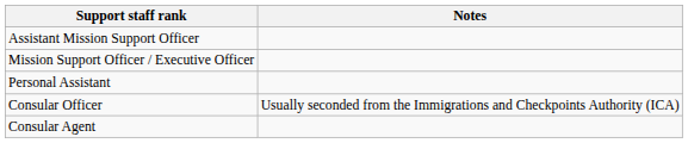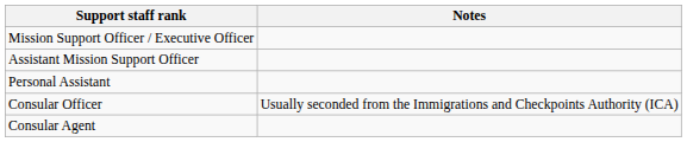 <table class="wikitable">
 <tr>
 <th>Support staff rank</th>
 <th>Notes</th>
 </tr>
 <tr>
-<td>Assistant Mission Support Officer</td>
+<td>Mission Support Officer / Executive Officer</td>
 <td></td>
 </tr>
 <tr>
-<td>Mission Support Officer / Executive Officer</td>
+<td>Assistant Mission Support Officer</td>
 <td></td>
 </tr>
 <tr>
 <td>Personal Assistant</td>
 <td></td>
 </tr>
 <tr>
 <td>Consular Officer</td>
 <td>Usually seconded from the Immigrations and Checkpoints Authority (ICA)</td>
 </tr>
 <tr>
 <td>Consular Agent</td>
 <td></td>
 </tr>
 </table>
